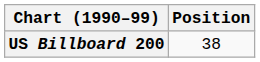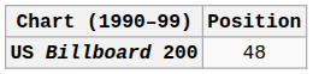 <table class="wikitable plainrowheaders" style="text-align:center">
 <tr>
 <th scope="col">Chart (1990–99)</th>
 <th scope="col">Position</th>
 </tr>
 <tr>
 <th scope="row">US <em>Billboard</em> 200</th>
-<td>38</td>
+<td>48</td>
 </tr>
 </table>
